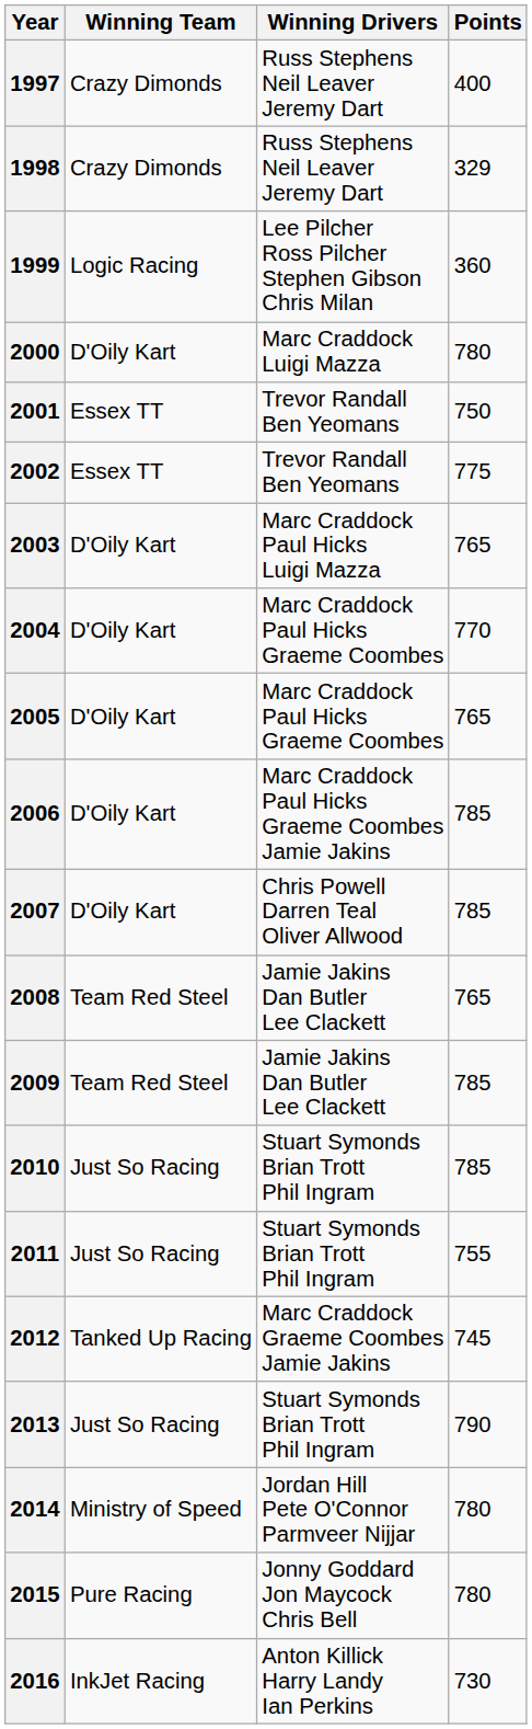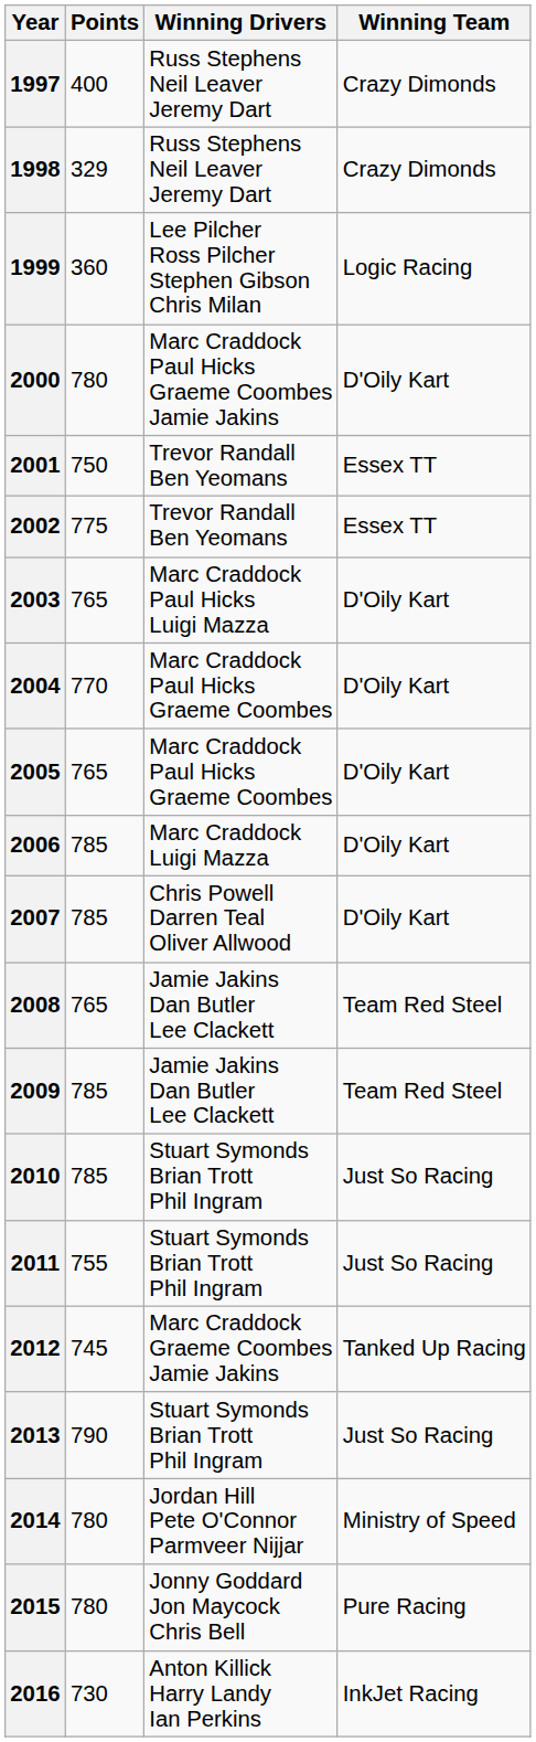 <table class="wikitable">
 <tr>
 <th>Year</th>
+<th>Points</th>
+<th>Winning Drivers</th>
 <th>Winning Team</th>
-<th>Winning Drivers</th>
-<th>Points</th>
 </tr>
 <tr>
 <th>1997</th>
+<td>400</td>
+<td>Russ Stephens<br>Neil Leaver<br>Jeremy Dart</td>
 <td>Crazy Dimonds</td>
-<td>Russ Stephens<br>Neil Leaver<br>Jeremy Dart</td>
-<td>400</td>
 </tr>
 <tr>
 <th>1998</th>
+<td>329</td>
+<td>Russ Stephens<br>Neil Leaver<br>Jeremy Dart</td>
 <td>Crazy Dimonds</td>
-<td>Russ Stephens<br>Neil Leaver<br>Jeremy Dart</td>
-<td>329</td>
 </tr>
 <tr>
 <th>1999</th>
+<td>360</td>
+<td>Lee Pilcher<br>Ross Pilcher<br>Stephen Gibson<br>Chris Milan</td>
 <td>Logic Racing</td>
-<td>Lee Pilcher<br>Ross Pilcher<br>Stephen Gibson<br>Chris Milan</td>
-<td>360</td>
 </tr>
 <tr>
 <th>2000</th>
+<td>780</td>
+<td>Marc Craddock<br>Paul Hicks<br>Graeme Coombes<br>Jamie Jakins</td>
 <td>D'Oily Kart</td>
-<td>Marc Craddock<br>Luigi Mazza</td>
-<td>780</td>
 </tr>
 <tr>
 <th>2001</th>
+<td>750</td>
+<td>Trevor Randall<br>Ben Yeomans</td>
 <td>Essex TT</td>
-<td>Trevor Randall<br>Ben Yeomans</td>
-<td>750</td>
 </tr>
 <tr>
 <th>2002</th>
+<td>775</td>
+<td>Trevor Randall<br>Ben Yeomans</td>
 <td>Essex TT</td>
-<td>Trevor Randall<br>Ben Yeomans</td>
-<td>775</td>
 </tr>
 <tr>
 <th>2003</th>
+<td>765</td>
+<td>Marc Craddock<br>Paul Hicks<br>Luigi Mazza</td>
 <td>D'Oily Kart</td>
-<td>Marc Craddock<br>Paul Hicks<br>Luigi Mazza</td>
-<td>765</td>
 </tr>
 <tr>
 <th>2004</th>
+<td>770</td>
+<td>Marc Craddock<br>Paul Hicks<br>Graeme Coombes</td>
 <td>D'Oily Kart</td>
-<td>Marc Craddock<br>Paul Hicks<br>Graeme Coombes</td>
-<td>770</td>
 </tr>
 <tr>
 <th>2005</th>
+<td>765</td>
+<td>Marc Craddock<br>Paul Hicks<br>Graeme Coombes</td>
 <td>D'Oily Kart</td>
-<td>Marc Craddock<br>Paul Hicks<br>Graeme Coombes</td>
-<td>765</td>
 </tr>
 <tr>
 <th>2006</th>
+<td>785</td>
+<td>Marc Craddock<br>Luigi Mazza</td>
 <td>D'Oily Kart</td>
-<td>Marc Craddock<br>Paul Hicks<br>Graeme Coombes<br>Jamie Jakins</td>
-<td>785</td>
 </tr>
 <tr>
 <th>2007</th>
+<td>785</td>
+<td>Chris Powell<br>Darren Teal<br>Oliver Allwood</td>
 <td>D'Oily Kart</td>
-<td>Chris Powell<br>Darren Teal<br>Oliver Allwood</td>
-<td>785</td>
 </tr>
 <tr>
 <th>2008</th>
+<td>765</td>
+<td>Jamie Jakins<br>Dan Butler<br>Lee Clackett</td>
 <td>Team Red Steel</td>
-<td>Jamie Jakins<br>Dan Butler<br>Lee Clackett</td>
-<td>765</td>
 </tr>
 <tr>
 <th>2009</th>
+<td>785</td>
+<td>Jamie Jakins<br>Dan Butler<br>Lee Clackett</td>
 <td>Team Red Steel</td>
-<td>Jamie Jakins<br>Dan Butler<br>Lee Clackett</td>
-<td>785</td>
 </tr>
 <tr>
 <th>2010</th>
+<td>785</td>
+<td>Stuart Symonds<br>Brian Trott<br>Phil Ingram</td>
 <td>Just So Racing</td>
-<td>Stuart Symonds<br>Brian Trott<br>Phil Ingram</td>
-<td>785</td>
 </tr>
 <tr>
 <th>2011</th>
+<td>755</td>
+<td>Stuart Symonds<br>Brian Trott<br>Phil Ingram</td>
 <td>Just So Racing</td>
-<td>Stuart Symonds<br>Brian Trott<br>Phil Ingram</td>
-<td>755</td>
 </tr>
 <tr>
 <th>2012</th>
+<td>745</td>
+<td>Marc Craddock<br>Graeme Coombes<br>Jamie Jakins</td>
 <td>Tanked Up Racing</td>
-<td>Marc Craddock<br>Graeme Coombes<br>Jamie Jakins</td>
-<td>745</td>
 </tr>
 <tr>
 <th>2013</th>
+<td>790</td>
+<td>Stuart Symonds<br>Brian Trott<br>Phil Ingram</td>
 <td>Just So Racing</td>
-<td>Stuart Symonds<br>Brian Trott<br>Phil Ingram</td>
-<td>790</td>
 </tr>
 <tr>
 <th>2014</th>
+<td>780</td>
+<td>Jordan Hill<br>Pete O'Connor<br>Parmveer Nijjar</td>
 <td>Ministry of Speed</td>
-<td>Jordan Hill<br>Pete O'Connor<br>Parmveer Nijjar</td>
-<td>780</td>
 </tr>
 <tr>
 <th>2015</th>
+<td>780</td>
+<td>Jonny Goddard<br>Jon Maycock<br>Chris Bell</td>
 <td>Pure Racing</td>
-<td>Jonny Goddard<br>Jon Maycock<br>Chris Bell</td>
-<td>780</td>
 </tr>
 <tr>
 <th>2016</th>
+<td>730</td>
+<td>Anton Killick<br>Harry Landy<br>Ian Perkins</td>
 <td>InkJet Racing</td>
-<td>Anton Killick<br>Harry Landy<br>Ian Perkins</td>
-<td>730</td>
 </tr>
 </table>
